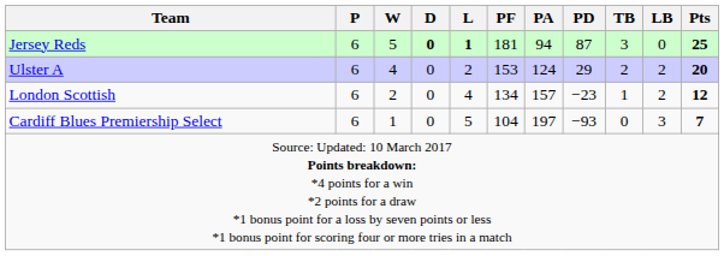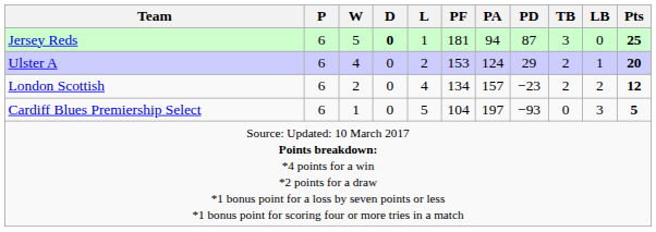 <table class="wikitable" style="text-align: center;">
 <tr>
 <th style="width:320px;">Team</th>
 <th width="30">P</th>
 <th width="30">W</th>
 <th width="30">D</th>
 <th width="30">L</th>
 <th width="30">PF</th>
 <th width="30">PA</th>
 <th width="35">PD</th>
 <th width="30">TB</th>
 <th width="30">LB</th>
 <th width="30">Pts</th>
 </tr>
 <tr style="background:#ccffcc;">
 <td align="left"> <a href='#'>Jersey Reds</a></td>
 <td>6</td>
 <td>5</td>
 <td><strong>0</strong></td>
-<td><strong>1</strong></td>
+<td>1</td>
 <td>181</td>
 <td>94</td>
 <td>87</td>
 <td>3</td>
 <td>0</td>
 <td><strong>25</strong></td>
 </tr>
 <tr style="background-color:#ccccff">
 <td align="left"> <a href='#'>Ulster A</a></td>
 <td>6</td>
 <td>4</td>
 <td>0</td>
 <td>2</td>
 <td>153</td>
 <td>124</td>
 <td>29</td>
 <td>2</td>
-<td>2</td>
+<td>1</td>
 <td><strong>20</strong></td>
 </tr>
 <tr>
 <td align="left"> <a href='#'>London Scottish</a></td>
 <td>6</td>
 <td>2</td>
 <td>0</td>
 <td>4</td>
 <td>134</td>
 <td>157</td>
 <td>−23</td>
-<td>1</td>
+<td>2</td>
 <td>2</td>
 <td><strong>12</strong></td>
 </tr>
 <tr>
 <td align="left"> <a href='#'>Cardiff Blues Premiership Select</a></td>
 <td>6</td>
 <td>1</td>
 <td>0</td>
 <td>5</td>
 <td>104</td>
 <td>197</td>
 <td>−93</td>
 <td>0</td>
 <td>3</td>
-<td><strong>7</strong></td>
+<td><strong>5</strong></td>
 </tr>
 <tr>
 </tr>
 <tr style="background:#ccffcc;">
 </tr>
 <tr>
 </tr>
 <tr |align=left|>
 <td colspan="13" style="border:0px"><small> Source:  Updated: 10 March 2017 <br><strong>Points breakdown:</strong><br>*4 points for a win<br>*2 points for a draw<br>*1 bonus point for a loss by seven points or less<br>*1 bonus point for scoring four or more tries in a match</small></td>
 </tr>
 </table>
